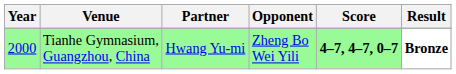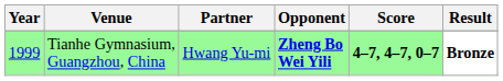 <table class="sortable wikitable" style="font-size: 90%;">
 <tr>
 <th>Year</th>
 <th>Venue</th>
 <th>Partner</th>
 <th>Opponent</th>
 <th>Score</th>
 <th>Result</th>
 </tr>
 <tr>
 </tr>
 <tr style="background:#98FB98">
-<td align="center"><a href='#'>2000</a></td>
+<td align="center"><a href='#'>1999</a></td>
 <td>Tianhe Gymnasium,<br><a href='#'>Guangzhou</a>, <a href='#'>China</a></td>
 <td> <a href='#'>Hwang Yu-mi</a></td>
-<td> <a href='#'>Zheng Bo</a><br> <a href='#'>Wei Yili</a></td>
+<td><strong> <a href='#'>Zheng Bo</a><br> <a href='#'>Wei Yili</a></strong></td>
 <td><strong>4–7, 4–7, 0–7</strong></td>
 <td bgcolor="#FFFFFF"> <strong>Bronze</strong></td>
 </tr>
 </table>
